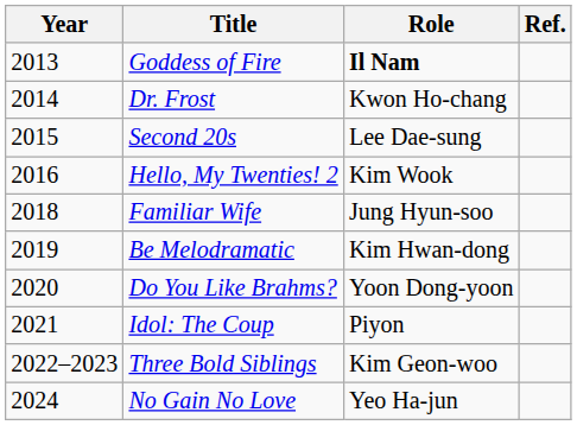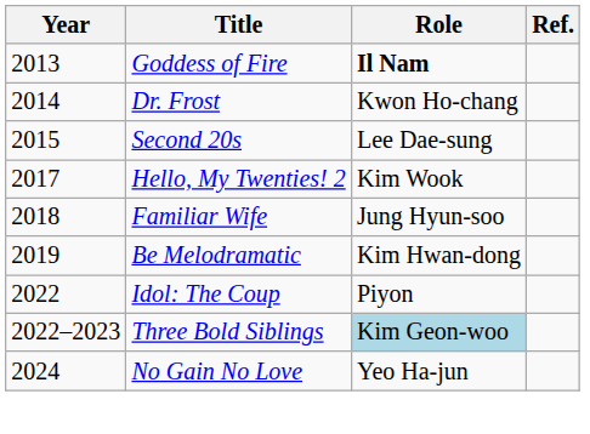 <table class="wikitable">
 <tr>
 <th>Year</th>
 <th>Title</th>
 <th>Role</th>
 <th>Ref.</th>
 </tr>
 <tr>
 <td>2013</td>
 <td><em><a href='#'>Goddess of Fire</a></em></td>
 <td><strong>Il Nam</strong></td>
 <td></td>
 </tr>
 <tr>
 <td>2014</td>
 <td><em><a href='#'>Dr. Frost</a></em></td>
 <td>Kwon Ho-chang</td>
 <td></td>
 </tr>
 <tr>
 <td>2015</td>
 <td><em><a href='#'>Second 20s</a></em></td>
 <td>Lee Dae-sung</td>
 <td></td>
 </tr>
 <tr>
-<td>2016</td>
+<td>2017</td>
 <td><em><a href='#'>Hello, My Twenties! 2</a></em></td>
 <td>Kim Wook</td>
 <td></td>
 </tr>
 <tr>
 <td>2018</td>
 <td><em><a href='#'>Familiar Wife</a></em></td>
 <td>Jung Hyun-soo</td>
 <td></td>
 </tr>
 <tr>
 <td>2019</td>
 <td><em><a href='#'>Be Melodramatic</a></em></td>
 <td>Kim Hwan-dong</td>
 <td></td>
 </tr>
 <tr>
-<td>2020</td>
-<td><em><a href='#'>Do You Like Brahms?</a></em></td>
-<td>Yoon Dong-yoon</td>
-<td></td>
-</tr>
-<tr>
-<td>2021</td>
+<td>2022</td>
 <td><em><a href='#'>Idol: The Coup</a></em></td>
 <td>Piyon</td>
 <td></td>
 </tr>
 <tr>
 <td>2022–2023</td>
 <td><em><a href='#'>Three Bold Siblings</a></em></td>
-<td>Kim Geon-woo</td>
+<td style="background: lightblue;">Kim Geon-woo</td>
 <td></td>
 </tr>
 <tr>
 <td>2024</td>
 <td><em><a href='#'>No Gain No Love</a></em></td>
 <td>Yeo Ha-jun</td>
 <td></td>
 </tr>
 </table>
